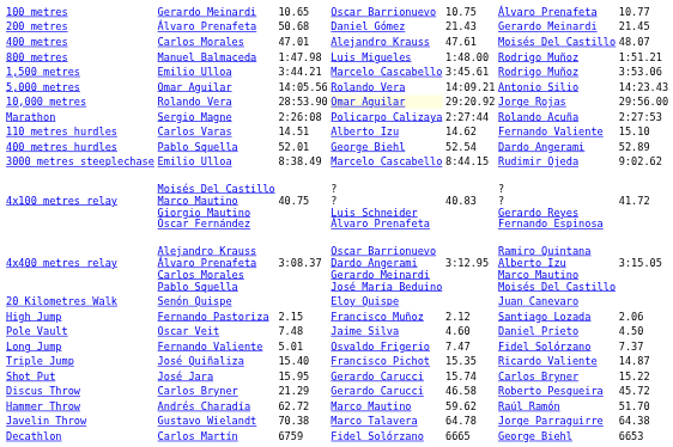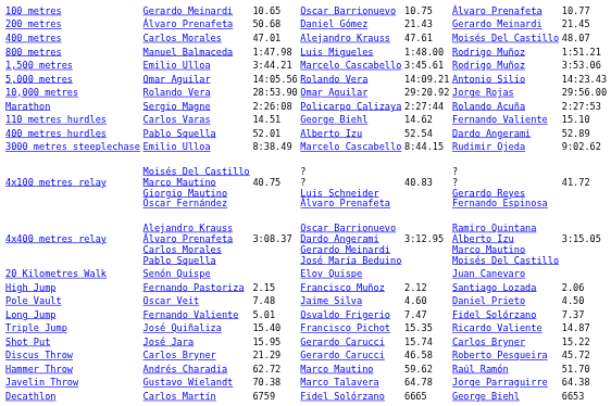 <table>
 <tr>
 <td><a href='#'>100 metres</a></td>
 <td><a href='#'>Gerardo Meinardi</a><br> </td>
 <td>10.65</td>
 <td><a href='#'>Oscar Barrionuevo</a><br> </td>
 <td>10.75</td>
 <td><a href='#'>Álvaro Prenafeta</a><br> </td>
 <td>10.77</td>
 </tr>
 <tr>
 <td><a href='#'>200 metres</a></td>
 <td><a href='#'>Álvaro Prenafeta</a><br> </td>
 <td>50.68</td>
 <td><a href='#'>Daniel Gómez</a><br> </td>
 <td>21.43</td>
 <td><a href='#'>Gerardo Meinardi</a><br> </td>
 <td>21.45</td>
 </tr>
 <tr>
 <td><a href='#'>400 metres</a></td>
 <td><a href='#'>Carlos Morales</a><br> </td>
 <td>47.01</td>
 <td><a href='#'>Alejandro Krauss</a><br> </td>
 <td>47.61</td>
 <td><a href='#'>Moisés Del Castillo</a><br> </td>
 <td>48.07</td>
 </tr>
 <tr>
 <td><a href='#'>800 metres</a></td>
 <td><a href='#'>Manuel Balmaceda</a><br> </td>
 <td>1:47.98</td>
 <td><a href='#'>Luis Migueles</a><br> </td>
 <td>1:48.00</td>
 <td><a href='#'>Rodrigo Muñoz</a><br> </td>
 <td>1:51.21</td>
 </tr>
 <tr>
 <td><a href='#'>1,500 metres</a></td>
 <td><a href='#'>Emilio Ulloa</a><br> </td>
 <td>3:44.21</td>
 <td><a href='#'>Marcelo Cascabello</a><br> </td>
 <td>3:45.61</td>
 <td><a href='#'>Rodrigo Muñoz</a><br> </td>
 <td>3:53.06</td>
 </tr>
 <tr>
 <td><a href='#'>5,000 metres</a></td>
 <td><a href='#'>Omar Aguilar</a><br> </td>
 <td>14:05.56</td>
 <td><a href='#'>Rolando Vera</a><br> </td>
 <td>14:09.21</td>
 <td><a href='#'>Antonio Silio</a><br> </td>
 <td>14:23.43</td>
 </tr>
 <tr>
 <td><a href='#'>10,000 metres</a></td>
 <td><a href='#'>Rolando Vera</a><br> </td>
 <td>28:53.90</td>
-<td style="background: lightyellow;"><a href='#'>Omar Aguilar</a><br> </td>
+<td><a href='#'>Omar Aguilar</a><br> </td>
 <td>29:20.92</td>
 <td><a href='#'>Jorge Rojas</a><br> </td>
 <td>29:56.00</td>
 </tr>
 <tr>
 <td><a href='#'>Marathon</a></td>
 <td><a href='#'>Sergio Magne</a><br> </td>
 <td>2:26:08</td>
 <td><a href='#'>Policarpo Calizaya</a><br> </td>
 <td>2:27:44</td>
 <td><a href='#'>Rolando Acuña</a><br> </td>
 <td>2:27:53</td>
 </tr>
 <tr>
 <td><a href='#'>110 metres hurdles</a></td>
 <td><a href='#'>Carlos Varas</a><br> </td>
 <td>14.51</td>
-<td><a href='#'>Alberto Izu</a><br> </td>
+<td><a href='#'>George Biehl</a><br> </td>
 <td>14.62</td>
 <td><a href='#'>Fernando Valiente</a><br> </td>
 <td>15.10</td>
 </tr>
 <tr>
 <td><a href='#'>400 metres hurdles</a></td>
 <td><a href='#'>Pablo Squella</a><br> </td>
 <td>52.01</td>
-<td><a href='#'>George Biehl</a><br> </td>
+<td><a href='#'>Alberto Izu</a><br> </td>
 <td>52.54</td>
 <td><a href='#'>Dardo Angerami</a><br> </td>
 <td>52.89</td>
 </tr>
 <tr>
 <td><a href='#'>3000 metres steeplechase</a></td>
 <td><a href='#'>Emilio Ulloa</a><br> </td>
 <td>8:38.49</td>
 <td><a href='#'>Marcelo Cascabello</a><br> </td>
 <td>8:44.15</td>
 <td><a href='#'>Rudimir Ojeda</a><br> </td>
 <td>9:02.62</td>
 </tr>
 <tr>
 <td><a href='#'>4x100 metres relay</a></td>
 <td><br><a href='#'>Moisés Del Castillo</a><br><a href='#'>Marco Mautino</a><br><a href='#'>Giorgio Mautino</a><br><a href='#'>Óscar Fernández</a></td>
 <td>40.75</td>
 <td><br>?<br>?<br><a href='#'>Luis Schneider</a><br><a href='#'>Álvaro Prenafeta</a></td>
 <td>40.83</td>
 <td><br>?<br>?<br><a href='#'>Gerardo Reyes</a><br><a href='#'>Fernando Espinosa</a></td>
 <td>41.72</td>
 </tr>
 <tr>
 <td><a href='#'>4x400 metres relay</a></td>
 <td><br><a href='#'>Alejandro Krauss</a><br><a href='#'>Álvaro Prenafeta</a><br><a href='#'>Carlos Morales</a><br> <a href='#'>Pablo Squella</a><br></td>
 <td>3:08.37</td>
 <td><br><a href='#'>Oscar Barrionuevo</a><br><a href='#'>Dardo Angerami</a><br><a href='#'>Gerardo Meinardi</a><br><a href='#'>José María Beduino</a></td>
 <td>3:12.95</td>
 <td><br><a href='#'>Ramiro Quintana</a><br><a href='#'>Alberto Izu</a><br><a href='#'>Marco Mautino</a><br><a href='#'>Moisés Del Castillo</a></td>
 <td>3:15.05</td>
 </tr>
 <tr>
 <td><a href='#'>20 Kilometres Walk</a></td>
 <td><a href='#'>Senón Quispe</a><br> </td>
 <td></td>
 <td><a href='#'>Eloy Quispe</a><br> </td>
 <td></td>
 <td><a href='#'>Juan Canevaro</a><br> </td>
 <td></td>
 </tr>
 <tr>
 <td><a href='#'>High Jump</a></td>
 <td><a href='#'>Fernando Pastoriza</a><br> </td>
 <td>2.15</td>
 <td><a href='#'>Francisco Muñoz</a><br> </td>
 <td>2.12</td>
 <td><a href='#'>Santiago Lozada</a><br> </td>
 <td>2.06</td>
 </tr>
 <tr>
 <td><a href='#'>Pole Vault</a></td>
 <td><a href='#'>Oscar Veit</a><br> </td>
 <td>7.48</td>
 <td><a href='#'>Jaime Silva</a><br> </td>
 <td>4.60</td>
 <td><a href='#'>Daniel Prieto</a><br> </td>
 <td>4.50</td>
 </tr>
 <tr>
 <td><a href='#'>Long Jump</a></td>
 <td><a href='#'>Fernando Valiente</a><br> </td>
 <td>5.01</td>
 <td><a href='#'>Osvaldo Frigerio</a><br> </td>
 <td>7.47</td>
 <td><a href='#'>Fidel Solórzano</a><br> </td>
 <td>7.37</td>
 </tr>
 <tr>
 <td><a href='#'>Triple Jump</a></td>
 <td><a href='#'>José Quiñaliza</a><br> </td>
 <td>15.40</td>
 <td><a href='#'>Francisco Pichot</a><br> </td>
 <td>15.35</td>
 <td><a href='#'>Ricardo Valiente</a><br> </td>
 <td>14.87</td>
 </tr>
 <tr>
 <td><a href='#'>Shot Put</a></td>
 <td><a href='#'>José Jara</a><br> </td>
 <td>15.95</td>
 <td><a href='#'>Gerardo Carucci</a><br> </td>
 <td>15.74</td>
 <td><a href='#'>Carlos Bryner</a><br> </td>
 <td>15.22</td>
 </tr>
 <tr>
 <td><a href='#'>Discus Throw</a></td>
 <td><a href='#'>Carlos Bryner</a><br> </td>
 <td>21.29</td>
 <td><a href='#'>Gerardo Carucci</a><br> </td>
 <td>46.58</td>
 <td><a href='#'>Roberto Pesqueira</a><br> </td>
 <td>45.72</td>
 </tr>
 <tr>
 <td><a href='#'>Hammer Throw</a></td>
 <td><a href='#'>Andrés Charadía</a><br> </td>
 <td>62.72</td>
 <td><a href='#'>Marco Mautino</a><br> </td>
 <td>59.62</td>
 <td><a href='#'>Raúl Ramón</a><br> </td>
 <td>51.70</td>
 </tr>
 <tr>
 <td><a href='#'>Javelin Throw</a></td>
 <td><a href='#'>Gustavo Wielandt</a><br> </td>
 <td>70.38</td>
 <td><a href='#'>Marco Talavera</a><br> </td>
 <td>64.78</td>
 <td><a href='#'>Jorge Parraguirre</a><br> </td>
 <td>64.38</td>
 </tr>
 <tr>
 <td><a href='#'>Decathlon</a></td>
 <td><a href='#'>Carlos Martín</a><br> </td>
 <td>6759</td>
 <td><a href='#'>Fidel Solórzano</a><br> </td>
 <td>6665</td>
 <td><a href='#'>George Biehl</a><br> </td>
 <td>6653</td>
 </tr>
 </table>
